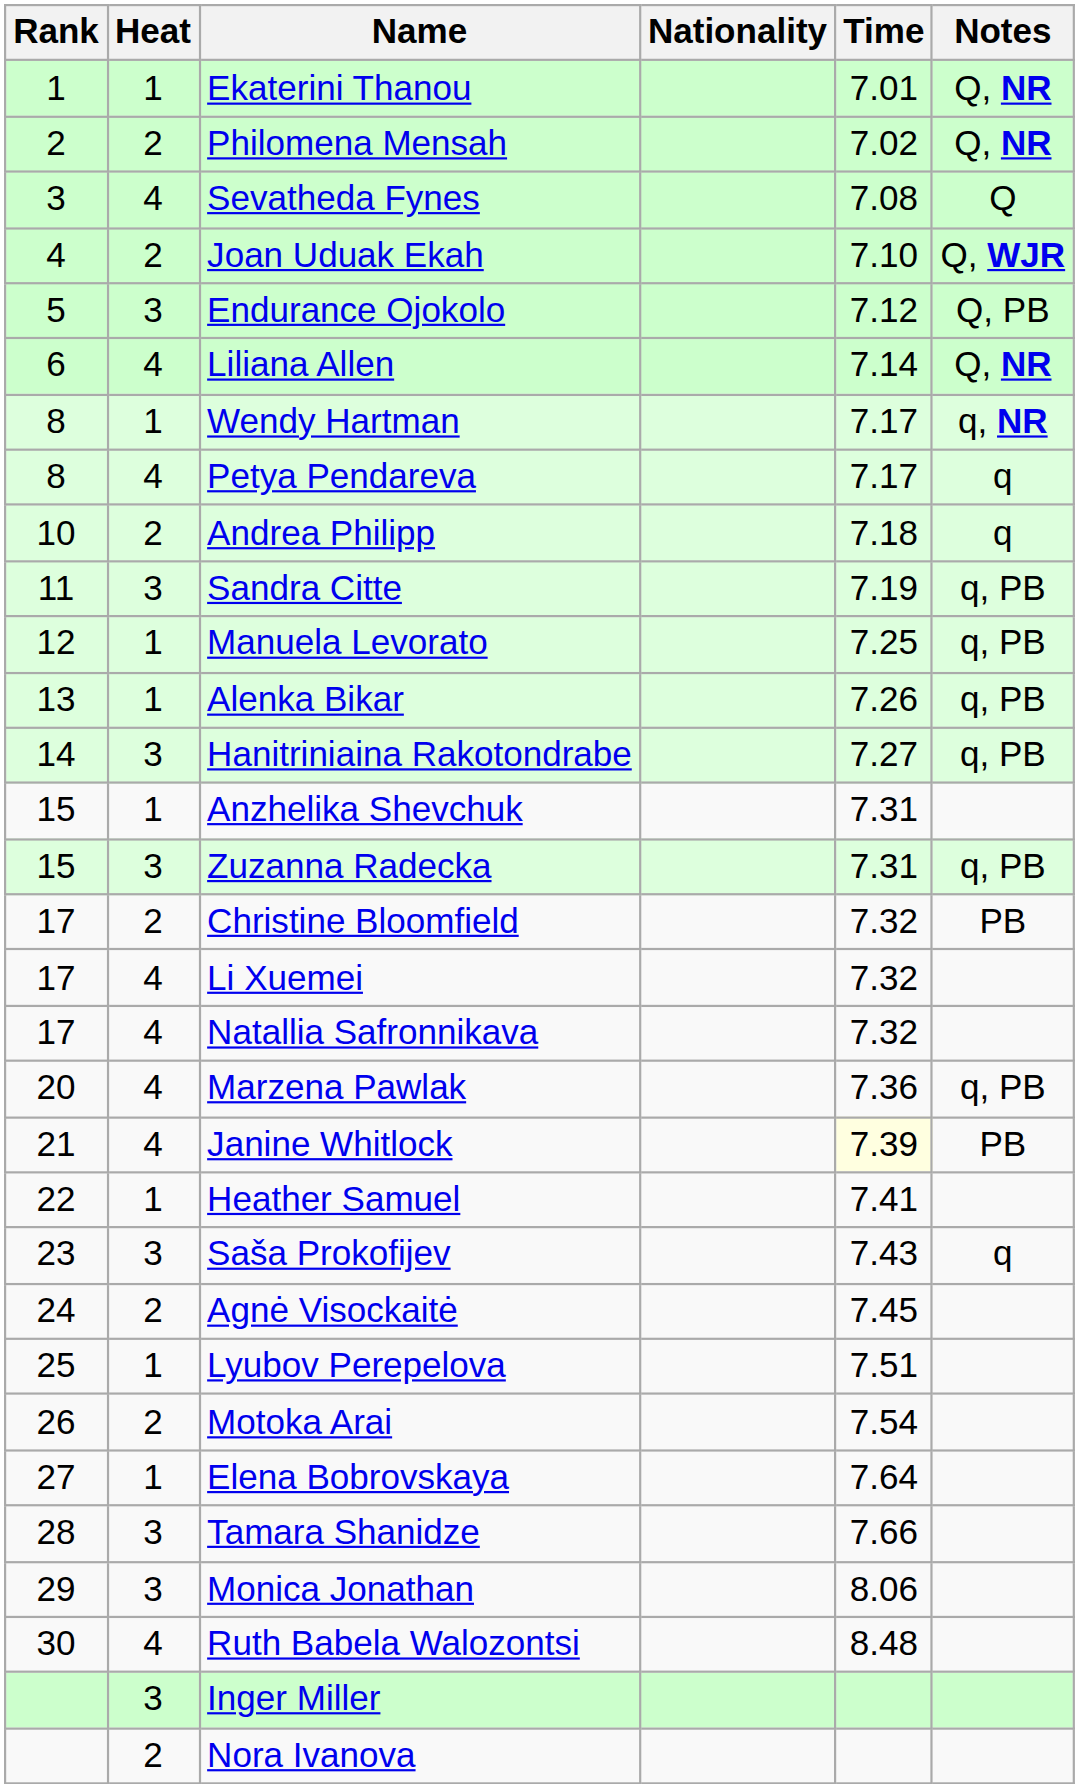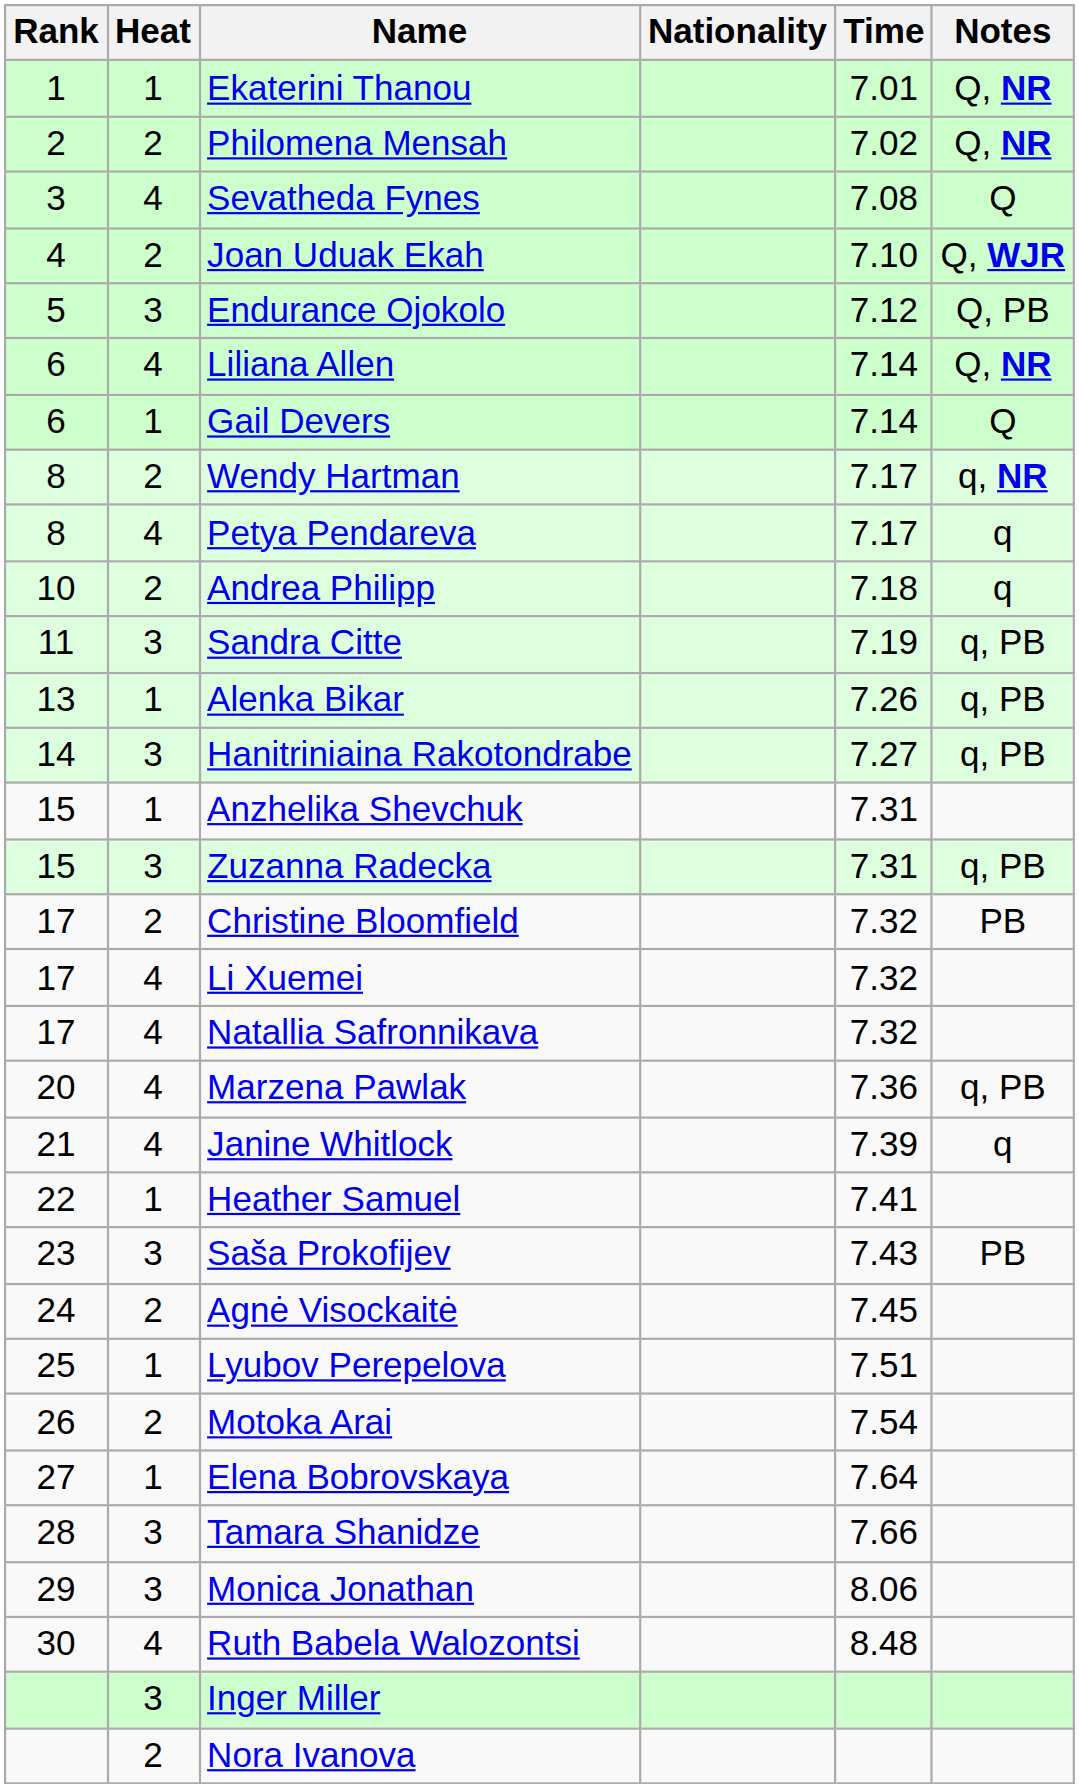 <table class="wikitable sortable" style="text-align:center">
 <tr>
 <th>Rank</th>
 <th>Heat</th>
 <th>Name</th>
 <th>Nationality</th>
 <th>Time</th>
 <th>Notes</th>
 </tr>
 <tr bgcolor=ccffcc>
 <td>1</td>
 <td>1</td>
 <td align="left"><a href='#'>Ekaterini Thanou</a></td>
 <td align=left></td>
 <td>7.01</td>
 <td>Q, <strong><a href='#'>NR</a></strong></td>
 </tr>
 <tr bgcolor=ccffcc>
 <td>2</td>
 <td>2</td>
 <td align="left"><a href='#'>Philomena Mensah</a></td>
 <td align=left></td>
 <td>7.02</td>
 <td>Q, <strong><a href='#'>NR</a></strong></td>
 </tr>
 <tr bgcolor=ccffcc>
 <td>3</td>
 <td>4</td>
 <td align="left"><a href='#'>Sevatheda Fynes</a></td>
 <td align=left></td>
 <td>7.08</td>
 <td>Q</td>
 </tr>
 <tr bgcolor=ccffcc>
 <td>4</td>
 <td>2</td>
 <td align="left"><a href='#'>Joan Uduak Ekah</a></td>
 <td align=left></td>
 <td>7.10</td>
 <td>Q, <strong><a href='#'>WJR</a></strong></td>
 </tr>
 <tr bgcolor=ccffcc>
 <td>5</td>
 <td>3</td>
 <td align="left"><a href='#'>Endurance Ojokolo</a></td>
 <td align=left></td>
 <td>7.12</td>
 <td>Q, PB</td>
 </tr>
 <tr bgcolor=ccffcc>
 <td>6</td>
 <td>4</td>
 <td align="left"><a href='#'>Liliana Allen</a></td>
 <td align=left></td>
 <td>7.14</td>
 <td>Q, <strong><a href='#'>NR</a></strong></td>
 </tr>
+<tr bgcolor=ccffcc>
+<td>6</td>
+<td>1</td>
+<td align="left"><a href='#'>Gail Devers</a></td>
+<td align=left></td>
+<td>7.14</td>
+<td>Q</td>
+</tr>
 <tr bgcolor=ddffdd>
 <td>8</td>
-<td>1</td>
+<td>2</td>
 <td align="left"><a href='#'>Wendy Hartman</a></td>
 <td align=left></td>
 <td>7.17</td>
 <td>q, <strong><a href='#'>NR</a></strong></td>
 </tr>
 <tr bgcolor=ddffdd>
 <td>8</td>
 <td>4</td>
 <td align="left"><a href='#'>Petya Pendareva</a></td>
 <td align=left></td>
 <td>7.17</td>
 <td>q</td>
 </tr>
 <tr bgcolor=ddffdd>
 <td>10</td>
 <td>2</td>
 <td align="left"><a href='#'>Andrea Philipp</a></td>
 <td align=left></td>
 <td>7.18</td>
 <td>q</td>
 </tr>
 <tr bgcolor=ddffdd>
 <td>11</td>
 <td>3</td>
 <td align="left"><a href='#'>Sandra Citte</a></td>
 <td align=left></td>
 <td>7.19</td>
-<td>q, PB</td>
-</tr>
-<tr bgcolor=ddffdd>
-<td>12</td>
-<td>1</td>
-<td align="left"><a href='#'>Manuela Levorato</a></td>
-<td align=left></td>
-<td>7.25</td>
 <td>q, PB</td>
 </tr>
 <tr bgcolor=ddffdd>
 <td>13</td>
 <td>1</td>
 <td align="left"><a href='#'>Alenka Bikar</a></td>
 <td align=left></td>
 <td>7.26</td>
 <td>q, PB</td>
 </tr>
 <tr bgcolor=ddffdd>
 <td>14</td>
 <td>3</td>
 <td align="left"><a href='#'>Hanitriniaina Rakotondrabe</a></td>
 <td align=left></td>
 <td>7.27</td>
 <td>q, PB</td>
 </tr>
 <tr>
 <td>15</td>
 <td>1</td>
 <td align="left"><a href='#'>Anzhelika Shevchuk</a></td>
 <td align=left></td>
 <td>7.31</td>
 <td></td>
 </tr>
 <tr bgcolor=ddffdd>
 <td>15</td>
 <td>3</td>
 <td align="left"><a href='#'>Zuzanna Radecka</a></td>
 <td align=left></td>
 <td>7.31</td>
 <td>q, PB</td>
 </tr>
 <tr>
 <td>17</td>
 <td>2</td>
 <td align="left"><a href='#'>Christine Bloomfield</a></td>
 <td align=left></td>
 <td>7.32</td>
 <td>PB</td>
 </tr>
 <tr>
 <td>17</td>
 <td>4</td>
 <td align="left"><a href='#'>Li Xuemei</a></td>
 <td align=left></td>
 <td>7.32</td>
 <td></td>
 </tr>
 <tr>
 <td>17</td>
 <td>4</td>
 <td align="left"><a href='#'>Natallia Safronnikava</a></td>
 <td align=left></td>
 <td>7.32</td>
 <td></td>
 </tr>
 <tr>
 <td>20</td>
 <td>4</td>
 <td align="left"><a href='#'>Marzena Pawlak</a></td>
 <td align=left></td>
 <td>7.36</td>
 <td>q, PB</td>
 </tr>
 <tr>
 <td>21</td>
 <td>4</td>
 <td align="left"><a href='#'>Janine Whitlock</a></td>
 <td align=left></td>
-<td style="background: lightyellow;">7.39</td>
-<td>PB</td>
+<td>7.39</td>
+<td>q</td>
 </tr>
 <tr>
 <td>22</td>
 <td>1</td>
 <td align="left"><a href='#'>Heather Samuel</a></td>
 <td align=left></td>
 <td>7.41</td>
 <td></td>
 </tr>
 <tr>
 <td>23</td>
 <td>3</td>
 <td align="left"><a href='#'>Saša Prokofijev</a></td>
 <td align=left></td>
 <td>7.43</td>
-<td>q</td>
+<td>PB</td>
 </tr>
 <tr>
 <td>24</td>
 <td>2</td>
 <td align="left"><a href='#'>Agnė Visockaitė</a></td>
 <td align=left></td>
 <td>7.45</td>
 <td></td>
 </tr>
 <tr>
 <td>25</td>
 <td>1</td>
 <td align="left"><a href='#'>Lyubov Perepelova</a></td>
 <td align=left></td>
 <td>7.51</td>
 <td></td>
 </tr>
 <tr>
 <td>26</td>
 <td>2</td>
 <td align="left"><a href='#'>Motoka Arai</a></td>
 <td align=left></td>
 <td>7.54</td>
 <td></td>
 </tr>
 <tr>
 <td>27</td>
 <td>1</td>
 <td align="left"><a href='#'>Elena Bobrovskaya</a></td>
 <td align=left></td>
 <td>7.64</td>
 <td></td>
 </tr>
 <tr>
 <td>28</td>
 <td>3</td>
 <td align="left"><a href='#'>Tamara Shanidze</a></td>
 <td align=left></td>
 <td>7.66</td>
 <td></td>
 </tr>
 <tr>
 <td>29</td>
 <td>3</td>
 <td align="left"><a href='#'>Monica Jonathan</a></td>
 <td align=left></td>
 <td>8.06</td>
 <td></td>
 </tr>
 <tr>
 <td>30</td>
 <td>4</td>
 <td align="left"><a href='#'>Ruth Babela Walozontsi</a></td>
 <td align=left></td>
 <td>8.48</td>
 <td></td>
 </tr>
 <tr bgcolor=ccffcc>
 <td></td>
 <td>3</td>
 <td align="left"><a href='#'>Inger Miller</a></td>
 <td align=left></td>
 <td></td>
 <td></td>
 </tr>
 <tr>
 <td></td>
 <td>2</td>
 <td align="left"><a href='#'>Nora Ivanova</a></td>
 <td align=left></td>
 <td></td>
 <td></td>
 </tr>
 </table>
